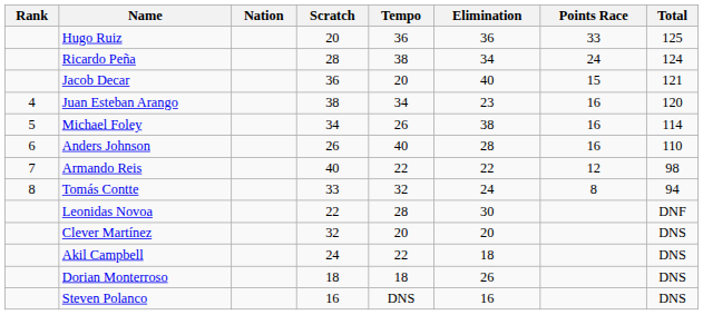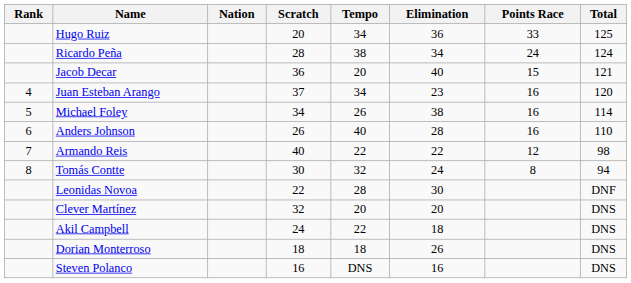 <table class="wikitable sortable" style="text-align:center" width=64%>
 <tr>
 <th>Rank</th>
 <th>Name</th>
 <th>Nation</th>
 <th>Scratch</th>
 <th>Tempo</th>
 <th>Elimination</th>
 <th>Points Race</th>
 <th>Total</th>
 </tr>
 <tr>
 <td></td>
 <td align=left><a href='#'>Hugo Ruiz</a></td>
 <td align=left></td>
 <td>20</td>
-<td>36</td>
+<td>34</td>
 <td>36</td>
 <td>33</td>
 <td>125</td>
 </tr>
 <tr>
 <td></td>
 <td align=left><a href='#'>Ricardo Peña</a></td>
 <td align=left></td>
 <td>28</td>
 <td>38</td>
 <td>34</td>
 <td>24</td>
 <td>124</td>
 </tr>
 <tr>
 <td></td>
 <td align=left><a href='#'>Jacob Decar</a></td>
 <td align=left></td>
 <td>36</td>
 <td>20</td>
 <td>40</td>
 <td>15</td>
 <td>121</td>
 </tr>
 <tr>
 <td>4</td>
 <td align=left><a href='#'>Juan Esteban Arango</a></td>
 <td align=left></td>
-<td>38</td>
+<td>37</td>
 <td>34</td>
 <td>23</td>
 <td>16</td>
 <td>120</td>
 </tr>
 <tr>
 <td>5</td>
 <td align=left><a href='#'>Michael Foley</a></td>
 <td align=left></td>
 <td>34</td>
 <td>26</td>
 <td>38</td>
 <td>16</td>
 <td>114</td>
 </tr>
 <tr>
 <td>6</td>
 <td align=left><a href='#'>Anders Johnson</a></td>
 <td align=left></td>
 <td>26</td>
 <td>40</td>
 <td>28</td>
 <td>16</td>
 <td>110</td>
 </tr>
 <tr>
 <td>7</td>
 <td align=left><a href='#'>Armando Reis</a></td>
 <td align=left></td>
 <td>40</td>
 <td>22</td>
 <td>22</td>
 <td>12</td>
 <td>98</td>
 </tr>
 <tr>
 <td>8</td>
 <td align=left><a href='#'>Tomás Contte</a></td>
 <td align=left></td>
-<td>33</td>
+<td>30</td>
 <td>32</td>
 <td>24</td>
 <td>8</td>
 <td>94</td>
 </tr>
 <tr>
 <td></td>
 <td align=left><a href='#'>Leonidas Novoa</a></td>
 <td align=left></td>
 <td>22</td>
 <td>28</td>
 <td>30</td>
 <td></td>
 <td>DNF</td>
 </tr>
 <tr>
 <td></td>
 <td align=left><a href='#'>Clever Martínez</a></td>
 <td align=left></td>
 <td>32</td>
 <td>20</td>
 <td>20</td>
 <td></td>
 <td>DNS</td>
 </tr>
 <tr>
 <td></td>
 <td align=left><a href='#'>Akil Campbell</a></td>
 <td align=left></td>
 <td>24</td>
 <td>22</td>
 <td>18</td>
 <td></td>
 <td>DNS</td>
 </tr>
 <tr>
 <td></td>
 <td align=left><a href='#'>Dorian Monterroso</a></td>
 <td align=left></td>
 <td>18</td>
 <td>18</td>
 <td>26</td>
 <td></td>
 <td>DNS</td>
 </tr>
 <tr>
 <td></td>
 <td align=left><a href='#'>Steven Polanco</a></td>
 <td align=left></td>
 <td>16</td>
 <td>DNS</td>
 <td>16</td>
 <td></td>
 <td>DNS</td>
 </tr>
 </table>
